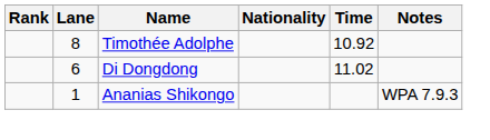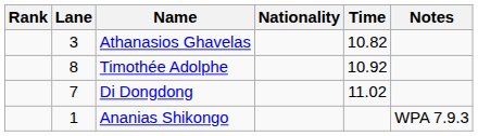 <table class="wikitable sortable" style="text-align:center">
 <tr>
 <th>Rank</th>
 <th>Lane</th>
 <th>Name</th>
 <th>Nationality</th>
 <th>Time</th>
 <th>Notes</th>
 </tr>
 <tr>
 <td></td>
+<td>3</td>
+<td align="left"><a href='#'>Athanasios Ghavelas</a></td>
+<td align="left"></td>
+<td>10.82</td>
+<td><strong></strong></td>
+</tr>
+<tr>
+<td></td>
 <td>8</td>
 <td align="left"><a href='#'>Timothée Adolphe</a></td>
 <td align="left"></td>
 <td>10.92</td>
 <td></td>
 </tr>
 <tr>
 <td></td>
-<td>6</td>
+<td>7</td>
 <td align="left"><a href='#'>Di Dongdong</a></td>
 <td align="left"></td>
 <td>11.02</td>
 <td></td>
 </tr>
 <tr>
 <td></td>
 <td>1</td>
 <td align="left"><a href='#'>Ananias Shikongo</a></td>
 <td align="left"></td>
 <td></td>
 <td>WPA 7.9.3</td>
 </tr>
 </table>
